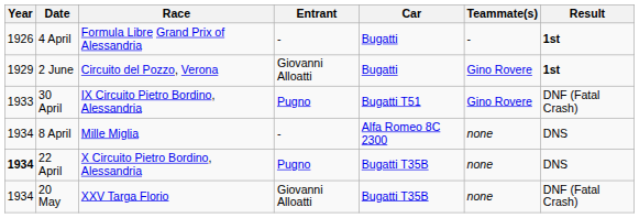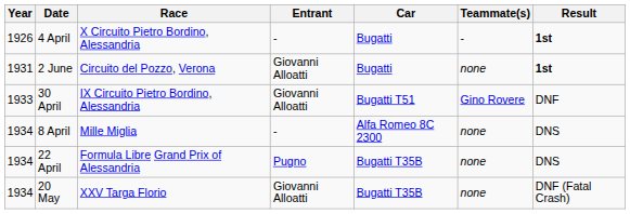 <table class="wikitable sortable">
 <tr>
 <th>Year</th>
 <th>Date</th>
 <th>Race</th>
 <th>Entrant</th>
 <th>Car</th>
 <th>Teammate(s)</th>
 <th>Result</th>
 </tr>
 <tr>
 <td>1926</td>
 <td>4 April</td>
-<td><a href='#'>Formula Libre</a> <a href='#'>Grand Prix of Alessandria</a></td>
+<td><a href='#'>X Circuito Pietro Bordino</a>, <a href='#'>Alessandria</a></td>
 <td>-</td>
 <td><a href='#'>Bugatti</a></td>
 <td>-</td>
 <td><strong>1st</strong></td>
 </tr>
 <tr>
-<td>1929</td>
+<td>1931</td>
 <td>2 June</td>
 <td><a href='#'>Circuito del Pozzo</a>, <a href='#'>Verona</a></td>
 <td>Giovanni Alloatti</td>
 <td><a href='#'>Bugatti</a></td>
-<td><a href='#'>Gino Rovere</a></td>
+<td><em>none</em></td>
 <td><strong>1st</strong></td>
 </tr>
 <tr>
 <td>1933</td>
 <td>30 April</td>
 <td><a href='#'>IX Circuito Pietro Bordino</a>, <a href='#'>Alessandria</a></td>
-<td><a href='#'>Pugno</a></td>
+<td>Giovanni Alloatti</td>
 <td><a href='#'>Bugatti T51</a></td>
 <td><a href='#'>Gino Rovere</a></td>
-<td>DNF (Fatal Crash)</td>
+<td>DNF</td>
 </tr>
 <tr>
 <td>1934</td>
 <td>8 April</td>
 <td><a href='#'>Mille Miglia</a></td>
 <td>-</td>
 <td><a href='#'>Alfa Romeo 8C 2300</a></td>
 <td><em>none</em></td>
 <td>DNS</td>
 </tr>
 <tr>
-<td><strong>1934</strong></td>
+<td>1934</td>
 <td>22 April</td>
-<td><a href='#'>X Circuito Pietro Bordino</a>, <a href='#'>Alessandria</a></td>
+<td><a href='#'>Formula Libre</a> <a href='#'>Grand Prix of Alessandria</a></td>
 <td><a href='#'>Pugno</a></td>
 <td><a href='#'>Bugatti T35B</a></td>
 <td><em>none</em></td>
 <td>DNS</td>
 </tr>
 <tr>
 <td>1934</td>
 <td>20 May</td>
 <td><a href='#'>XXV Targa Florio</a></td>
 <td>Giovanni Alloatti</td>
 <td><a href='#'>Bugatti T35B</a></td>
 <td><em>none</em></td>
 <td>DNF (Fatal Crash)</td>
 </tr>
 </table>
